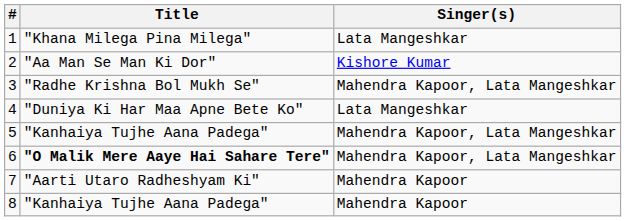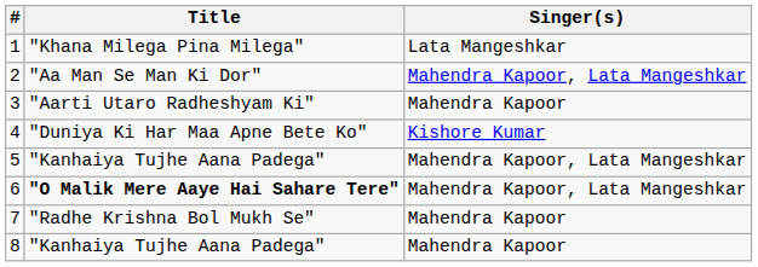 <table class="wikitable" style="font-size:95%;">
 <tr>
 <th>#</th>
 <th>Title</th>
 <th>Singer(s)</th>
 </tr>
 <tr>
 <td>1</td>
 <td>"Khana Milega Pina Milega"</td>
 <td>Lata Mangeshkar</td>
 </tr>
 <tr>
 <td>2</td>
 <td>"Aa Man Se Man Ki Dor"</td>
-<td><a href='#'>Kishore Kumar</a></td>
+<td><a href='#'>Mahendra Kapoor</a>, <a href='#'>Lata Mangeshkar</a></td>
 </tr>
 <tr>
 <td>3</td>
-<td>"Radhe Krishna Bol Mukh Se"</td>
-<td>Mahendra Kapoor, Lata Mangeshkar</td>
+<td>"Aarti Utaro Radheshyam Ki"</td>
+<td>Mahendra Kapoor</td>
 </tr>
 <tr>
 <td>4</td>
 <td>"Duniya Ki Har Maa Apne Bete Ko"</td>
-<td>Lata Mangeshkar</td>
+<td><a href='#'>Kishore Kumar</a></td>
 </tr>
 <tr>
 <td>5</td>
 <td>"Kanhaiya Tujhe Aana Padega"</td>
 <td>Mahendra Kapoor, Lata Mangeshkar</td>
 </tr>
 <tr>
 <td>6</td>
 <td><strong>"O Malik Mere Aaye Hai Sahare Tere"</strong></td>
 <td>Mahendra Kapoor, Lata Mangeshkar</td>
 </tr>
 <tr>
 <td>7</td>
-<td>"Aarti Utaro Radheshyam Ki"</td>
+<td>"Radhe Krishna Bol Mukh Se"</td>
 <td>Mahendra Kapoor</td>
 </tr>
 <tr>
 <td>8</td>
 <td>"Kanhaiya Tujhe Aana Padega"</td>
 <td>Mahendra Kapoor</td>
 </tr>
 </table>
